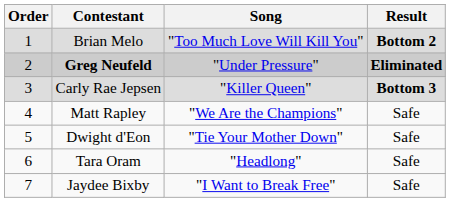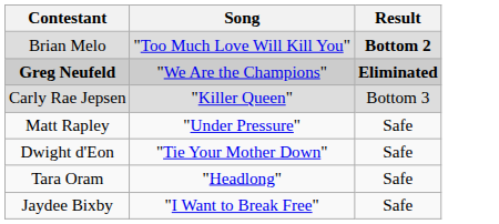 <table class="wikitable plainrowheaders" style="text-align:center;">
 <tr>
-<th>Order</th>
 <th>Contestant</th>
 <th>Song</th>
 <th>Result</th>
 </tr>
 <tr style="background:#ddd;">
-<td>1</td>
 <td>Brian Melo</td>
 <td>"<a href='#'>Too Much Love Will Kill You</a>"</td>
 <td><strong>Bottom 2</strong></td>
 </tr>
 <tr style="background:#ccc;">
-<td>2</td>
 <td><strong>Greg Neufeld</strong></td>
-<td>"<a href='#'>Under Pressure</a>"</td>
+<td>"<a href='#'>We Are the Champions</a>"</td>
 <td><strong>Eliminated</strong></td>
 </tr>
 <tr style="background:#ddd;">
-<td>3</td>
 <td>Carly Rae Jepsen</td>
 <td>"<a href='#'>Killer Queen</a>"</td>
-<td><strong>Bottom 3</strong></td>
+<td>Bottom 3</td>
 </tr>
 <tr>
-<td>4</td>
 <td>Matt Rapley</td>
-<td>"<a href='#'>We Are the Champions</a>"</td>
+<td>"<a href='#'>Under Pressure</a>"</td>
 <td>Safe</td>
 </tr>
 <tr>
-<td>5</td>
 <td>Dwight d'Eon</td>
 <td>"<a href='#'>Tie Your Mother Down</a>"</td>
 <td>Safe</td>
 </tr>
 <tr>
-<td>6</td>
 <td>Tara Oram</td>
 <td>"<a href='#'>Headlong</a>"</td>
 <td>Safe</td>
 </tr>
 <tr>
-<td>7</td>
 <td>Jaydee Bixby</td>
 <td>"<a href='#'>I Want to Break Free</a>"</td>
 <td>Safe</td>
 </tr>
 </table>
